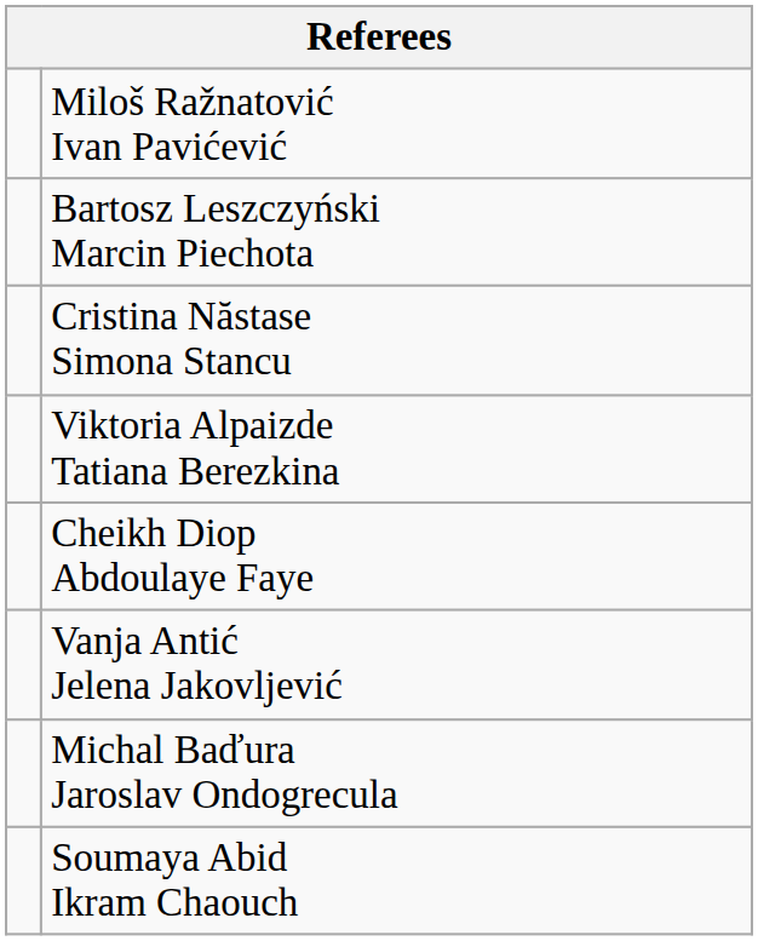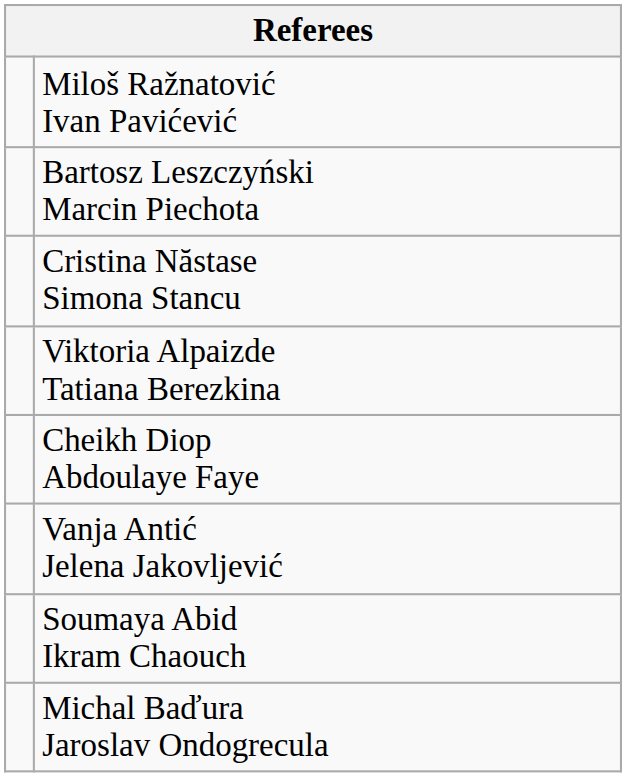 <table class="wikitable" style="width:300px;">
 <tr>
 <th colspan=2>Referees</th>
 </tr>
 <tr>
 <td align=left></td>
 <td>Miloš Ražnatović<br>Ivan Pavićević</td>
 </tr>
 <tr>
 <td align=left></td>
 <td>Bartosz Leszczyński<br>Marcin Piechota</td>
 </tr>
 <tr>
 <td align=left></td>
 <td>Cristina Năstase<br>Simona Stancu</td>
 </tr>
 <tr>
 <td align=left></td>
 <td>Viktoria Alpaizde<br>Tatiana Berezkina</td>
 </tr>
 <tr>
 <td align=left></td>
 <td>Cheikh Diop<br>Abdoulaye Faye</td>
 </tr>
 <tr>
 <td align=left></td>
 <td>Vanja Antić<br>Jelena Jakovljević</td>
 </tr>
 <tr>
 <td align=left></td>
-<td>Michal Baďura<br>Jaroslav Ondogrecula</td>
+<td>Soumaya Abid<br>Ikram Chaouch</td>
 </tr>
 <tr>
 <td align=left></td>
-<td>Soumaya Abid<br>Ikram Chaouch</td>
+<td>Michal Baďura<br>Jaroslav Ondogrecula</td>
 </tr>
 </table>
